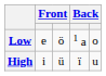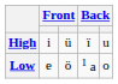 <table class="wikitable" style="text-align: center;">
 <tr>
 <th rowspan="2"></th>
 <th colspan="2"><a href='#'>Front</a></th>
 <th colspan="2"><a href='#'>Back</a></th>
 </tr>
 <tr>
 <th></th>
 <th></th>
 <th></th>
 <th></th>
 </tr>
 <tr>
+<th><a href='#'>High</a></th>
+<td> i</td>
+<td> ü</td>
+<td> ï</td>
+<td> u</td>
+</tr>
+<tr>
 <th><a href='#'>Low</a></th>
 <td> e</td>
 <td> ö</td>
 <td><sup>1</sup> a</td>
 <td> o</td>
 </tr>
-<tr>
-<th><a href='#'>High</a></th>
-<td> i</td>
-<td> ü</td>
-<td> ï</td>
-<td> u</td>
-</tr>
 </table>
